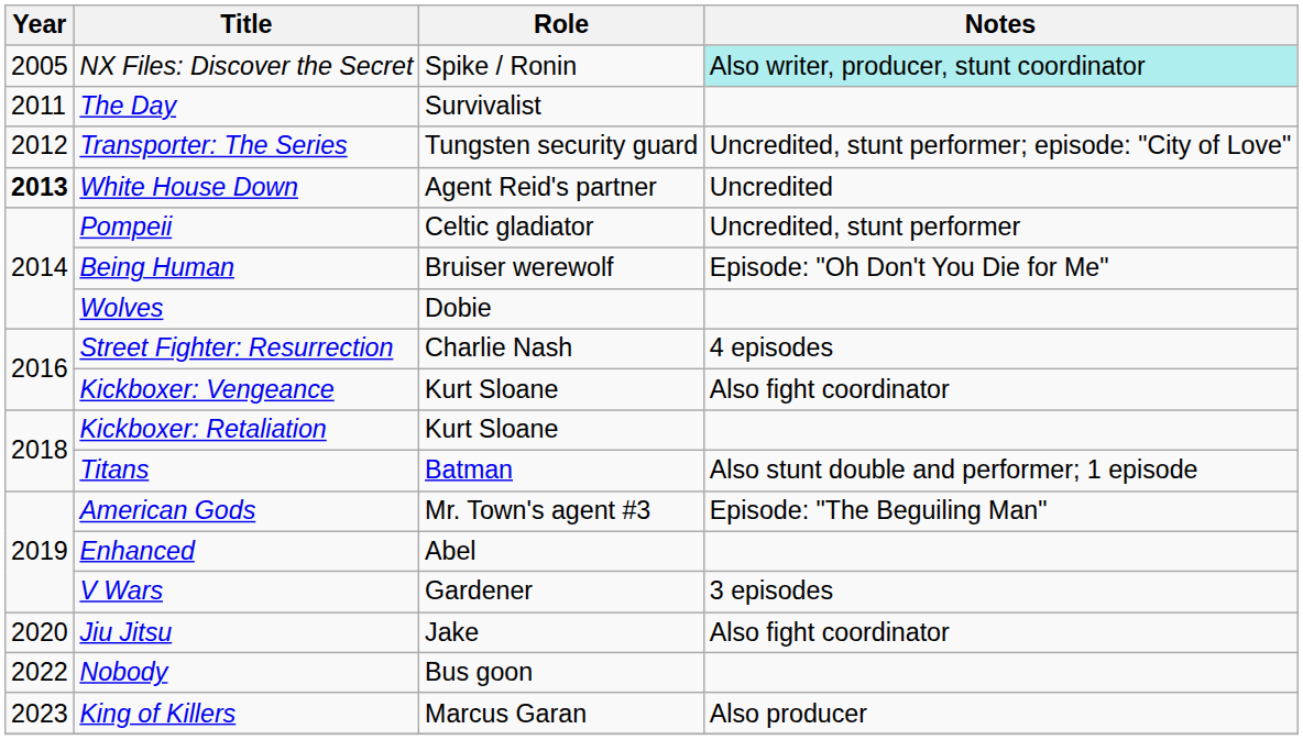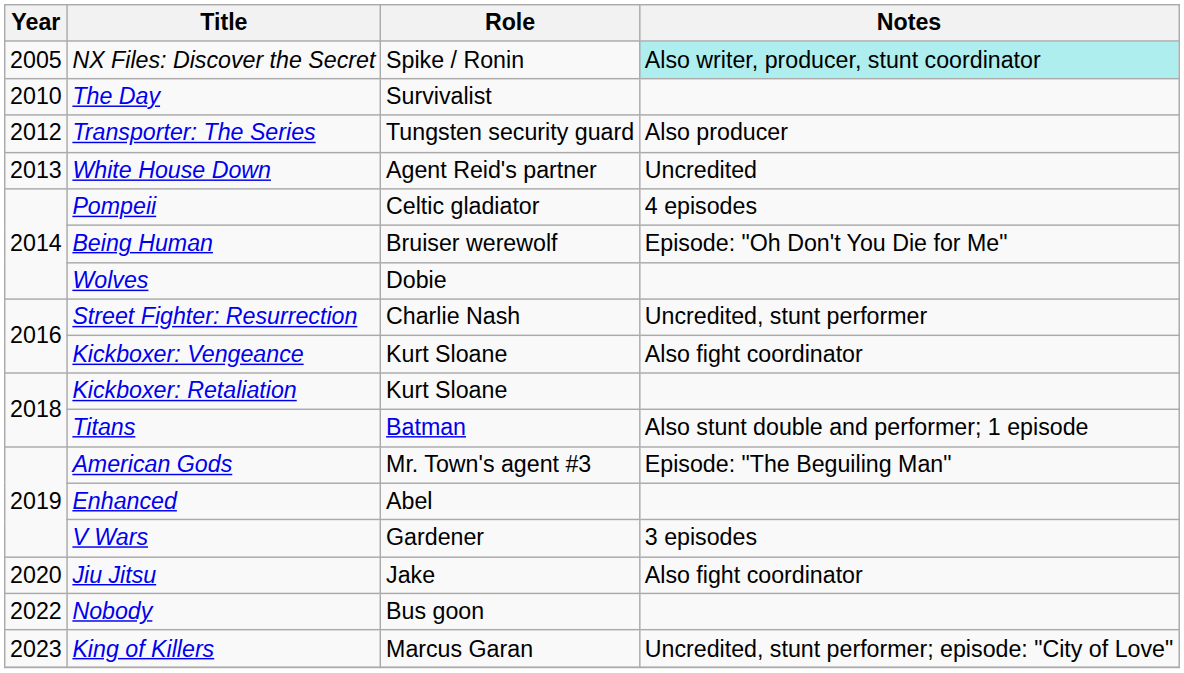 <table class="wikitable sortable">
 <tr>
 <th>Year</th>
 <th>Title</th>
 <th>Role</th>
 <th class="unsortable">Notes</th>
 </tr>
 <tr>
 <td>2005</td>
 <td><em>NX Files: Discover the Secret</em></td>
 <td>Spike / Ronin</td>
 <td style="background: paleturquoise;">Also writer, producer, stunt coordinator</td>
 </tr>
 <tr>
-<td>2011</td>
+<td>2010</td>
 <td><em><a href='#'>The Day</a></em></td>
 <td>Survivalist</td>
 <td></td>
 </tr>
 <tr>
 <td>2012</td>
 <td><em><a href='#'>Transporter: The Series</a></em></td>
 <td>Tungsten security guard</td>
-<td>Uncredited, stunt performer; episode: "City of Love"</td>
+<td>Also producer</td>
 </tr>
 <tr>
-<td><strong>2013</strong></td>
+<td>2013</td>
 <td><em><a href='#'>White House Down</a></em></td>
 <td>Agent Reid's partner</td>
 <td>Uncredited</td>
 </tr>
 <tr>
 <td rowspan="3">2014</td>
 <td><em><a href='#'>Pompeii</a></em></td>
 <td>Celtic gladiator</td>
-<td>Uncredited, stunt performer</td>
+<td>4 episodes</td>
 </tr>
 <tr>
 <td><em><a href='#'>Being Human</a></em></td>
 <td>Bruiser werewolf</td>
 <td>Episode: "Oh Don't You Die for Me"</td>
 </tr>
 <tr>
 <td><em><a href='#'>Wolves</a></em></td>
 <td>Dobie</td>
 <td></td>
 </tr>
 <tr>
 <td rowspan="2">2016</td>
 <td><em><a href='#'>Street Fighter: Resurrection</a></em></td>
 <td>Charlie Nash</td>
-<td>4 episodes</td>
+<td>Uncredited, stunt performer</td>
 </tr>
 <tr>
 <td><em><a href='#'>Kickboxer: Vengeance</a></em></td>
 <td>Kurt Sloane</td>
 <td>Also fight coordinator</td>
 </tr>
 <tr>
 <td rowspan="2">2018</td>
 <td><em><a href='#'>Kickboxer: Retaliation</a></em></td>
 <td>Kurt Sloane</td>
 <td></td>
 </tr>
 <tr>
 <td><em><a href='#'>Titans</a></em></td>
 <td><a href='#'>Batman</a></td>
 <td>Also stunt double and performer; 1 episode</td>
 </tr>
 <tr>
 <td rowspan="3">2019</td>
 <td><em><a href='#'>American Gods</a></em></td>
 <td>Mr. Town's agent #3</td>
 <td>Episode: "The Beguiling Man"</td>
 </tr>
 <tr>
 <td><em><a href='#'>Enhanced</a></em></td>
 <td>Abel</td>
 <td></td>
 </tr>
 <tr>
 <td><em><a href='#'>V Wars</a></em></td>
 <td>Gardener</td>
 <td>3 episodes</td>
 </tr>
 <tr>
 <td>2020</td>
 <td><em><a href='#'>Jiu Jitsu</a></em></td>
 <td>Jake</td>
 <td>Also fight coordinator</td>
 </tr>
 <tr>
 <td>2022</td>
 <td><em><a href='#'>Nobody</a></em></td>
 <td>Bus goon</td>
 <td></td>
 </tr>
 <tr>
 <td>2023</td>
 <td><em><a href='#'>King of Killers</a></em></td>
 <td>Marcus Garan</td>
-<td>Also producer</td>
+<td>Uncredited, stunt performer; episode: "City of Love"</td>
 </tr>
 <tr>
 </tr>
 </table>
